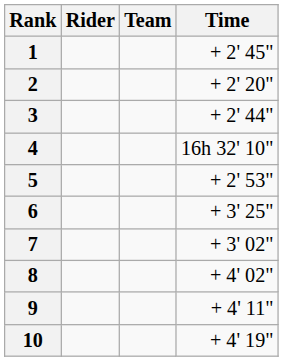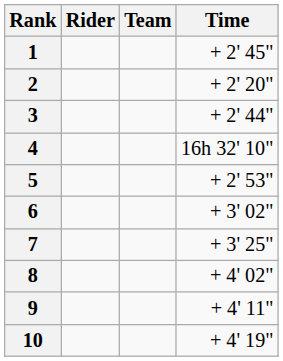 <table class="wikitable" margin-bottom:0;">
 <tr>
 <th scope="col">Rank</th>
 <th scope="col">Rider</th>
 <th scope="col">Team</th>
 <th scope="col">Time</th>
 </tr>
 <tr>
 <th scope="row">1</th>
 <td>  </td>
 <td></td>
 <td align="right">+ 2' 45"</td>
 </tr>
 <tr>
 <th scope="row">2</th>
 <td></td>
 <td></td>
 <td align="right">+ 2' 20"</td>
 </tr>
 <tr>
 <th scope="row">3</th>
 <td></td>
 <td></td>
 <td align="right">+ 2' 44"</td>
 </tr>
 <tr>
 <th scope="row">4</th>
 <td></td>
 <td></td>
 <td align="right">16h 32' 10"</td>
 </tr>
 <tr>
 <th scope="row">5</th>
 <td> </td>
 <td></td>
 <td align="right">+ 2' 53"</td>
 </tr>
 <tr>
 <th scope="row">6</th>
 <td></td>
 <td></td>
-<td align="right">+ 3' 25"</td>
+<td align="right">+ 3' 02"</td>
 </tr>
 <tr>
 <th scope="row">7</th>
 <td></td>
 <td></td>
-<td align="right">+ 3' 02"</td>
+<td align="right">+ 3' 25"</td>
 </tr>
 <tr>
 <th scope="row">8</th>
 <td></td>
 <td></td>
 <td align="right">+ 4' 02"</td>
 </tr>
 <tr>
 <th scope="row">9</th>
 <td></td>
 <td></td>
 <td align="right">+ 4' 11"</td>
 </tr>
 <tr>
 <th scope="row">10</th>
 <td></td>
 <td></td>
 <td align="right">+ 4' 19"</td>
 </tr>
 </table>
